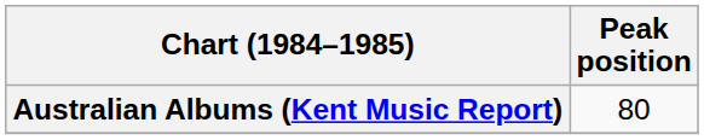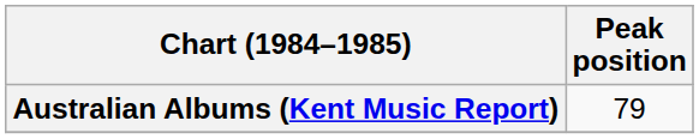 <table class="wikitable sortable plainrowheaders">
 <tr>
 <th>Chart (1984–1985)</th>
 <th>Peak<br>position</th>
 </tr>
 <tr>
 <th scope="row">Australian Albums (<a href='#'>Kent Music Report</a>)</th>
-<td align="center">80</td>
+<td align="center">79</td>
 </tr>
 <tr>
 </tr>
 </table>
